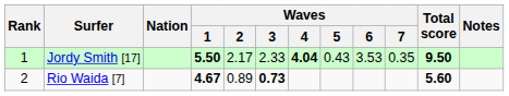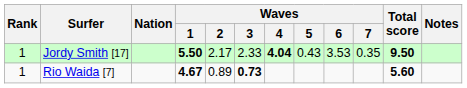 <table class="wikitable sortable" style="text-align:center">
 <tr>
 <th rowspan=2>Rank</th>
 <th rowspan=2>Surfer</th>
 <th rowspan=2>Nation</th>
 <th colspan=7>Waves</th>
 <th rowspan=2>Total<br>score</th>
 <th rowspan=2>Notes</th>
 </tr>
 <tr>
 <th>1</th>
 <th>2</th>
 <th>3</th>
 <th>4</th>
 <th>5</th>
 <th>6</th>
 <th>7</th>
 </tr>
 <tr bgcolor=ccffcc>
 <td>1</td>
 <td align=left><a href='#'>Jordy Smith</a> <small>[17]</small></td>
 <td align=left></td>
 <td><strong>5.50</strong></td>
 <td>2.17</td>
 <td>2.33</td>
 <td><strong>4.04</strong></td>
 <td>0.43</td>
 <td>3.53</td>
 <td>0.35</td>
 <td><strong>9.50</strong></td>
 <td></td>
 </tr>
 <tr>
-<td>2</td>
+<td>1</td>
 <td align=left><a href='#'>Rio Waida</a> <small>[7]</small></td>
 <td align=left></td>
 <td><strong>4.67</strong></td>
 <td>0.89</td>
 <td><strong>0.73</strong></td>
 <td></td>
 <td></td>
 <td></td>
 <td></td>
 <td><strong>5.60</strong></td>
 <td></td>
 </tr>
 </table>
